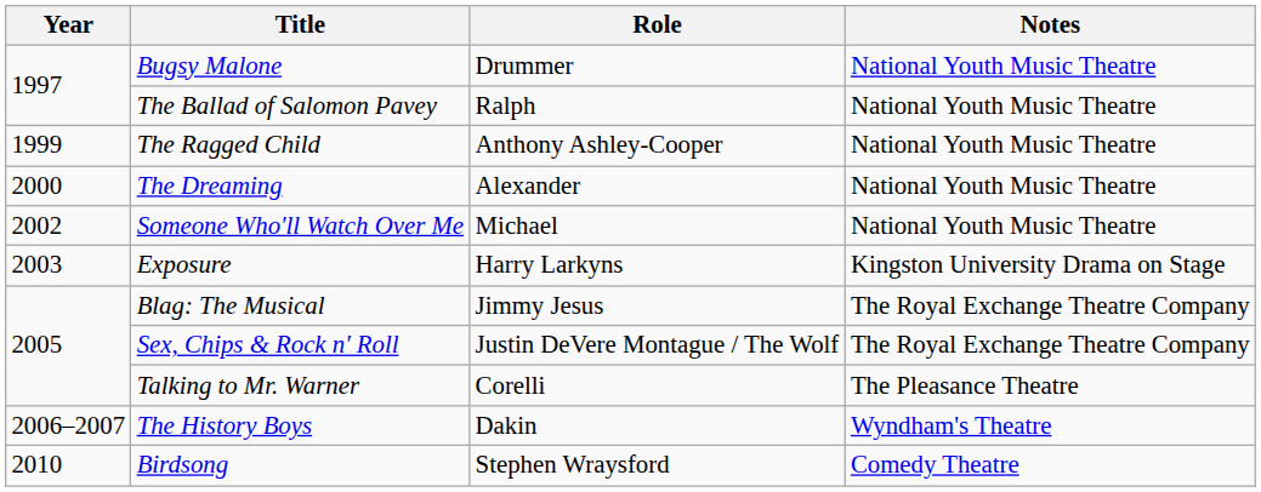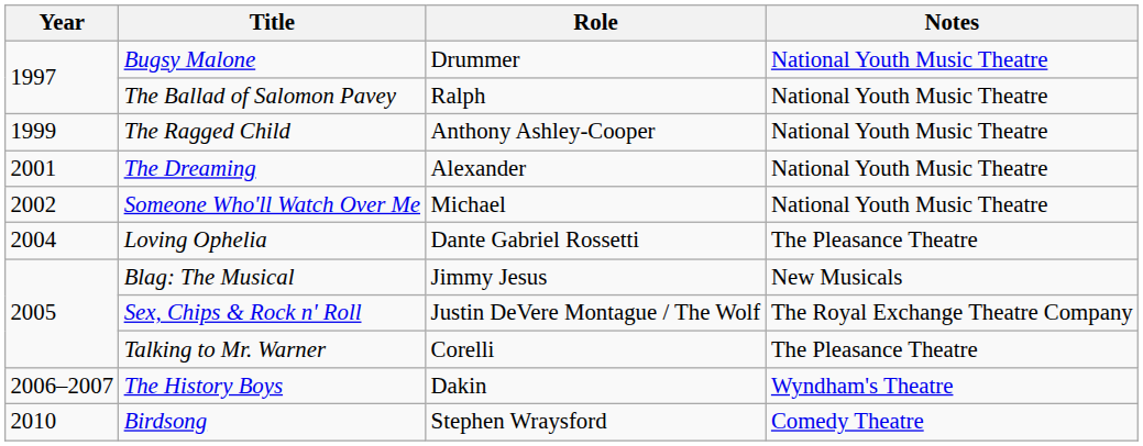 <table class="wikitable">
 <tr>
 <th>Year</th>
 <th>Title</th>
 <th>Role</th>
 <th>Notes</th>
 </tr>
 <tr>
 <td rowspan=2>1997</td>
 <td><em><a href='#'>Bugsy Malone</a></em></td>
 <td>Drummer</td>
 <td><a href='#'>National Youth Music Theatre</a></td>
 </tr>
 <tr>
 <td><em>The Ballad of Salomon Pavey</em></td>
 <td>Ralph</td>
 <td>National Youth Music Theatre</td>
 </tr>
 <tr>
 <td>1999</td>
 <td><em>The Ragged Child</em></td>
 <td>Anthony Ashley-Cooper</td>
 <td>National Youth Music Theatre</td>
 </tr>
 <tr>
-<td>2000</td>
+<td>2001</td>
 <td><em><a href='#'>The Dreaming</a></em></td>
 <td>Alexander</td>
 <td>National Youth Music Theatre</td>
 </tr>
 <tr>
 <td>2002</td>
 <td><em><a href='#'>Someone Who'll Watch Over Me</a></em></td>
 <td>Michael</td>
 <td>National Youth Music Theatre</td>
 </tr>
 <tr>
-<td>2003</td>
-<td><em>Exposure</em></td>
-<td>Harry Larkyns</td>
-<td>Kingston University Drama on Stage</td>
+<td>2004</td>
+<td><em>Loving Ophelia</em></td>
+<td>Dante Gabriel Rossetti</td>
+<td>The Pleasance Theatre</td>
 </tr>
 <tr>
 <td rowspan=3>2005</td>
 <td><em>Blag: The Musical</em></td>
 <td>Jimmy Jesus</td>
-<td>The Royal Exchange Theatre Company</td>
+<td>New Musicals</td>
 </tr>
 <tr>
 <td><em><a href='#'>Sex, Chips & Rock n' Roll</a></em></td>
 <td>Justin DeVere Montague / The Wolf</td>
 <td>The Royal Exchange Theatre Company</td>
 </tr>
 <tr>
 <td><em>Talking to Mr. Warner</em></td>
 <td>Corelli</td>
 <td>The Pleasance Theatre</td>
 </tr>
 <tr>
 <td>2006–2007</td>
 <td><em><a href='#'>The History Boys</a></em></td>
 <td>Dakin</td>
 <td><a href='#'>Wyndham's Theatre</a></td>
 </tr>
 <tr>
 <td>2010</td>
 <td><em><a href='#'>Birdsong</a></em></td>
 <td>Stephen Wraysford</td>
 <td><a href='#'>Comedy Theatre</a></td>
 </tr>
 </table>
